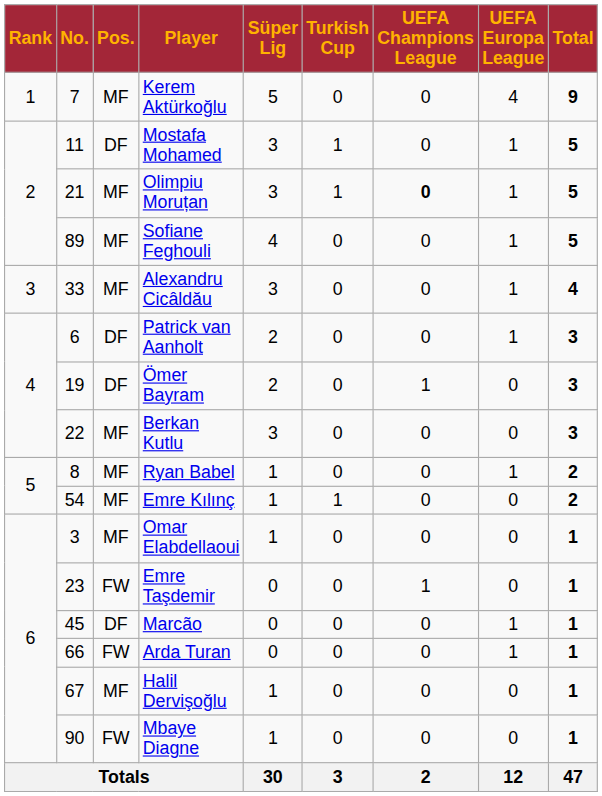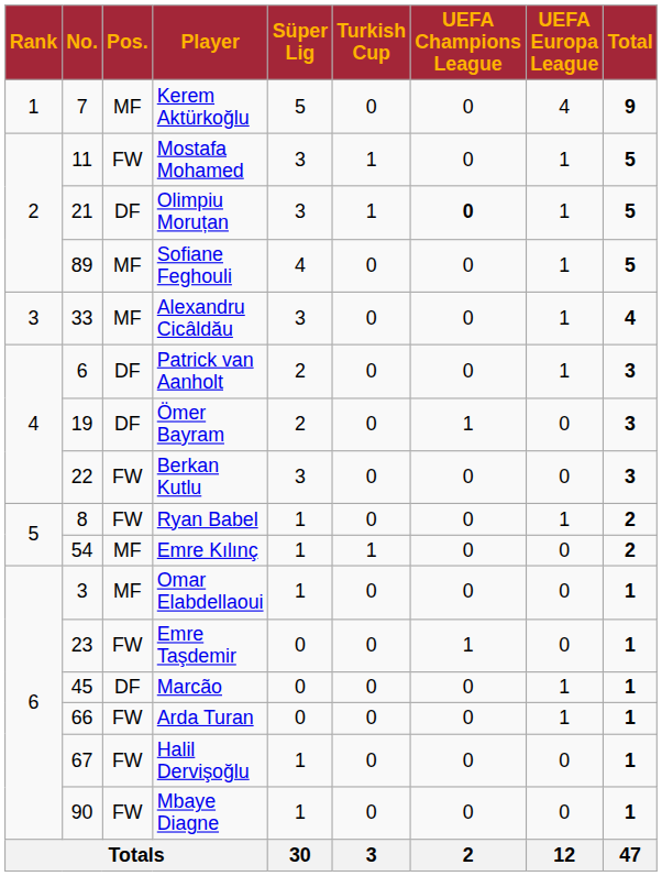 <table class="wikitable sortable" style="text-align:center;width:85%;">
 <tr>
 <th style=background-color:#A32638;color:#FFB300>Rank</th>
 <th style=background-color:#A32638;color:#FFB300>No.</th>
 <th style=background-color:#A32638;color:#FFB300>Pos.</th>
 <th style=background-color:#A32638;color:#FFB300>Player</th>
 <th style=background-color:#A32638;color:#FFB300>Süper Lig</th>
 <th style=background-color:#A32638;color:#FFB300>Turkish Cup</th>
 <th style=background-color:#A32638;color:#FFB300>UEFA Champions League</th>
 <th style=background-color:#A32638;color:#FFB300>UEFA Europa League</th>
 <th style=background-color:#A32638;color:#FFB300>Total</th>
 </tr>
 <tr>
 <td rowspan="1">1</td>
 <td>7</td>
 <td>MF</td>
 <td align=left> <a href='#'>Kerem Aktürkoğlu</a></td>
 <td>5</td>
 <td>0</td>
 <td>0</td>
 <td>4</td>
 <td><strong>9</strong></td>
 </tr>
 <tr>
 <td rowspan="3">2</td>
 <td>11</td>
-<td>DF</td>
+<td>FW</td>
 <td align=left> <a href='#'>Mostafa Mohamed</a></td>
 <td>3</td>
 <td>1</td>
 <td>0</td>
 <td>1</td>
 <td><strong>5</strong></td>
 </tr>
 <tr>
 <td>21</td>
-<td>MF</td>
+<td>DF</td>
 <td align=left> <a href='#'>Olimpiu Moruțan</a></td>
 <td>3</td>
 <td>1</td>
 <td><strong>0</strong></td>
 <td>1</td>
 <td><strong>5</strong></td>
 </tr>
 <tr>
 <td>89</td>
 <td>MF</td>
 <td align=left> <a href='#'>Sofiane Feghouli</a></td>
 <td>4</td>
 <td>0</td>
 <td>0</td>
 <td>1</td>
 <td><strong>5</strong></td>
 </tr>
 <tr>
 <td rowspan="1">3</td>
 <td>33</td>
 <td>MF</td>
 <td align=left> <a href='#'>Alexandru Cicâldău</a></td>
 <td>3</td>
 <td>0</td>
 <td>0</td>
 <td>1</td>
 <td><strong>4</strong></td>
 </tr>
 <tr>
 <td rowspan="3">4</td>
 <td>6</td>
 <td>DF</td>
 <td align=left> <a href='#'>Patrick van Aanholt</a></td>
 <td>2</td>
 <td>0</td>
 <td>0</td>
 <td>1</td>
 <td><strong>3</strong></td>
 </tr>
 <tr>
 <td>19</td>
 <td>DF</td>
 <td align=left> <a href='#'>Ömer Bayram</a></td>
 <td>2</td>
 <td>0</td>
 <td>1</td>
 <td>0</td>
 <td><strong>3</strong></td>
 </tr>
 <tr>
 <td>22</td>
-<td>MF</td>
+<td>FW</td>
 <td align=left> <a href='#'>Berkan Kutlu</a></td>
 <td>3</td>
 <td>0</td>
 <td>0</td>
 <td>0</td>
 <td><strong>3</strong></td>
 </tr>
 <tr>
 <td rowspan="2">5</td>
 <td>8</td>
-<td>MF</td>
+<td>FW</td>
 <td align=left> <a href='#'>Ryan Babel</a></td>
 <td>1</td>
 <td>0</td>
 <td>0</td>
 <td>1</td>
 <td><strong>2</strong></td>
 </tr>
 <tr>
 <td>54</td>
 <td>MF</td>
 <td align=left> <a href='#'>Emre Kılınç</a></td>
 <td>1</td>
 <td>1</td>
 <td>0</td>
 <td>0</td>
 <td><strong>2</strong></td>
 </tr>
 <tr>
 <td rowspan="6">6</td>
 <td>3</td>
 <td>MF</td>
 <td align=left> <a href='#'>Omar Elabdellaoui</a></td>
 <td>1</td>
 <td>0</td>
 <td>0</td>
 <td>0</td>
 <td><strong>1</strong></td>
 </tr>
 <tr>
 <td>23</td>
 <td>FW</td>
 <td align=left> <a href='#'>Emre Taşdemir</a></td>
 <td>0</td>
 <td>0</td>
 <td>1</td>
 <td>0</td>
 <td><strong>1</strong></td>
 </tr>
 <tr>
 <td>45</td>
 <td>DF</td>
 <td align=left> <a href='#'>Marcão</a></td>
 <td>0</td>
 <td>0</td>
 <td>0</td>
 <td>1</td>
 <td><strong>1</strong></td>
 </tr>
 <tr>
 <td>66</td>
 <td>FW</td>
 <td align=left> <a href='#'>Arda Turan</a></td>
 <td>0</td>
 <td>0</td>
 <td>0</td>
 <td>1</td>
 <td><strong>1</strong></td>
 </tr>
 <tr>
 <td>67</td>
-<td>MF</td>
+<td>FW</td>
 <td align=left> <a href='#'>Halil Dervişoğlu</a></td>
 <td>1</td>
 <td>0</td>
 <td>0</td>
 <td>0</td>
 <td><strong>1</strong></td>
 </tr>
 <tr>
 <td>90</td>
 <td>FW</td>
 <td align=left> <a href='#'>Mbaye Diagne</a></td>
 <td>1</td>
 <td>0</td>
 <td>0</td>
 <td>0</td>
 <td><strong>1</strong></td>
 </tr>
 <tr>
 <th colspan="4">Totals</th>
 <th>30</th>
 <th>3</th>
 <th>2</th>
 <th>12</th>
 <th>47</th>
 </tr>
 </table>
